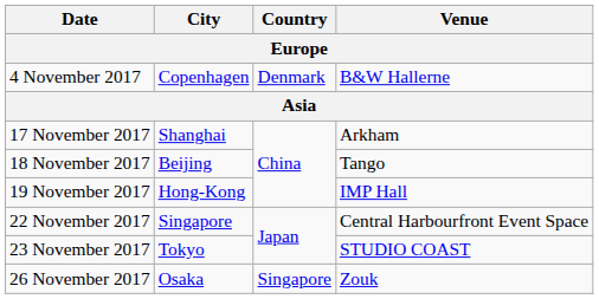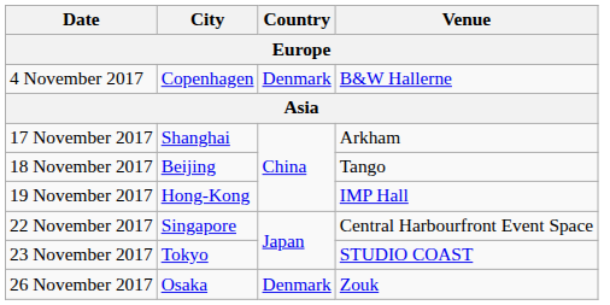 <table class="wikitable">
 <tr>
 <th>Date</th>
 <th>City</th>
 <th>Country</th>
 <th>Venue</th>
 </tr>
 <tr>
 <th colspan="4">Europe</th>
 </tr>
 <tr>
 <td>4 November 2017</td>
 <td><a href='#'>Copenhagen</a></td>
 <td><a href='#'>Denmark</a></td>
 <td><a href='#'>B&W Hallerne</a></td>
 </tr>
 <tr>
 <th colspan="4">Asia</th>
 </tr>
 <tr>
 <td>17 November 2017</td>
 <td><a href='#'>Shanghai</a></td>
 <td rowspan="3"><a href='#'>China</a></td>
 <td>Arkham</td>
 </tr>
 <tr>
 <td>18 November 2017</td>
 <td><a href='#'>Beijing</a></td>
 <td>Tango</td>
 </tr>
 <tr>
 <td>19 November 2017</td>
 <td><a href='#'>Hong-Kong</a></td>
 <td><a href='#'>IMP Hall</a></td>
 </tr>
 <tr>
 <td>22 November 2017</td>
 <td><a href='#'>Singapore</a></td>
 <td rowspan="2"><a href='#'>Japan</a></td>
 <td>Central Harbourfront Event Space</td>
 </tr>
 <tr>
 <td>23 November 2017</td>
 <td><a href='#'>Tokyo</a></td>
 <td><a href='#'>STUDIO COAST</a></td>
 </tr>
 <tr>
 <td>26 November 2017</td>
 <td><a href='#'>Osaka</a></td>
-<td><a href='#'>Singapore</a></td>
+<td><a href='#'>Denmark</a></td>
 <td><a href='#'>Zouk</a></td>
 </tr>
 </table>
